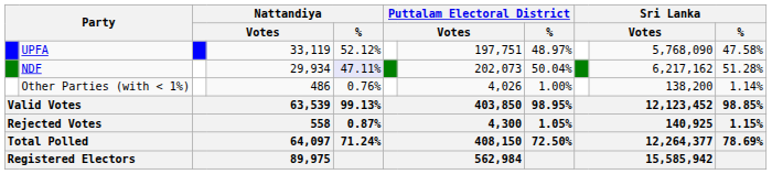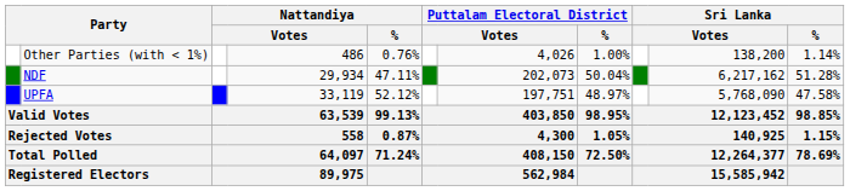 <table class="wikitable">
 <tr>
 <th colspan="2" width="144px"rowspan="2">Party</th>
 <th colspan="3" width="216px">Nattandiya</th>
 <th colspan="3" width="216px"><a href='#'>Puttalam Electoral District</a></th>
 <th colspan="3" width="216px">Sri Lanka</th>
 </tr>
 <tr>
 <th colspan="2" width="144px">Votes</th>
 <th>%</th>
 <th colspan="2" width="144px">Votes</th>
 <th>%</th>
 <th colspan="2" width="144px">Votes</th>
 <th>%</th>
 </tr>
 <tr>
+<td style="background-color:white;" width="10px"></td>
+<td style="text-align:left;">Other Parties (with < 1%)</td>
+<td style="background-color:white;" width="10px"></td>
+<td style="text-align:right;">486</td>
+<td style="text-align:right;">0.76%</td>
+<td style="background-color:white;" width="10px"></td>
+<td style="text-align:right;">4,026</td>
+<td style="text-align:right;">1.00%</td>
+<td style="background-color:white;" width="10px"></td>
+<td style="text-align:right;">138,200</td>
+<td style="text-align:right;">1.14%</td>
+</tr>
+<tr>
+<td style="background-color:green;" width="10px"></td>
+<td style="text-align:left;"><a href='#'>NDF</a></td>
+<td style="background-color:white;" width="10px"></td>
+<td style="text-align:right;">29,934</td>
+<td style="text-align:right;">47.11%</td>
+<td style="background-color:green;" width="10px"></td>
+<td style="text-align:right;">202,073</td>
+<td style="text-align:right;">50.04%</td>
+<td style="background-color:green;" width="10px"></td>
+<td style="text-align:right;">6,217,162</td>
+<td style="text-align:right;">51.28%</td>
+</tr>
+<tr>
 <td style="background-color:blue;" width="10px"></td>
 <td style="text-align:left;"><a href='#'>UPFA</a></td>
 <td style="background-color:blue;" width="10px"></td>
 <td style="text-align:right;">33,119</td>
 <td style="text-align:right;">52.12%</td>
 <td style="background-color:white;" width="10px"></td>
 <td style="text-align:right;">197,751</td>
 <td style="text-align:right;">48.97%</td>
 <td style="background-color:white;" width="10px"></td>
 <td style="text-align:right;">5,768,090</td>
 <td style="text-align:right;">47.58%</td>
-</tr>
-<tr>
-<td style="background-color:green;" width="10px"></td>
-<td style="text-align:left;"><a href='#'>NDF</a></td>
-<td style="background-color:white;" width="10px"></td>
-<td style="text-align:right;">29,934</td>
-<td style="background: lavender; text-align:right;">47.11%</td>
-<td style="background-color:green;" width="10px"></td>
-<td style="text-align:right;">202,073</td>
-<td style="text-align:right;">50.04%</td>
-<td style="background-color:green;" width="10px"></td>
-<td style="text-align:right;">6,217,162</td>
-<td style="text-align:right;">51.28%</td>
-</tr>
-<tr>
-<td style="background-color:white;" width="10px"></td>
-<td style="text-align:left;">Other Parties (with < 1%)</td>
-<td style="background-color:white;" width="10px"></td>
-<td style="text-align:right;">486</td>
-<td style="text-align:right;">0.76%</td>
-<td style="background-color:white;" width="10px"></td>
-<td style="text-align:right;">4,026</td>
-<td style="text-align:right;">1.00%</td>
-<td style="background-color:white;" width="10px"></td>
-<td style="text-align:right;">138,200</td>
-<td style="text-align:right;">1.14%</td>
 </tr>
 <tr>
 <th colspan="2" width="144px"style="text-align:left;">Valid Votes</th>
 <th style="text-align:right;"colspan="2" width="144px">63,539</th>
 <th style="text-align:right;">99.13%</th>
 <th style="text-align:right;"colspan="2" width="144px">403,850</th>
 <th style="text-align:right;">98.95%</th>
 <th style="text-align:right;"colspan="2" width="144px">12,123,452</th>
 <th style="text-align:right;">98.85%</th>
 </tr>
 <tr>
 <th colspan="2" width="144px"style="text-align:left;">Rejected Votes</th>
 <th style="text-align:right;"colspan="2" width="144px">558</th>
 <th style="text-align:right;">0.87%</th>
 <th style="text-align:right;"colspan="2" width="144px">4,300</th>
 <th style="text-align:right;">1.05%</th>
 <th style="text-align:right;"colspan="2" width="144px">140,925</th>
 <th style="text-align:right;">1.15%</th>
 </tr>
 <tr>
 <th colspan="2" width="144px"style="text-align:left;">Total Polled</th>
 <th style="text-align:right;"colspan="2" width="144px">64,097</th>
 <th style="text-align:right;">71.24%</th>
 <th style="text-align:right;"colspan="2" width="144px">408,150</th>
 <th style="text-align:right;">72.50%</th>
 <th style="text-align:right;"colspan="2" width="144px">12,264,377</th>
 <th style="text-align:right;">78.69%</th>
 </tr>
 <tr>
 <th colspan="2" width="144px"style="text-align:left;">Registered Electors</th>
 <th style="text-align:right;"colspan="2" width="144px">89,975</th>
 <th></th>
 <th style="text-align:right;"colspan="2" width="144px">562,984</th>
 <th></th>
 <th style="text-align:right;"colspan="2" width="144px">15,585,942</th>
 <th></th>
 </tr>
 </table>
